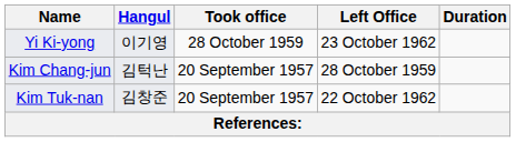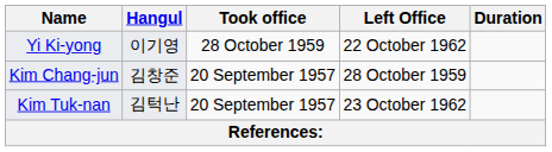 <table class="wikitable sortable" style=text-align:center>
 <tr>
 <th>Name</th>
 <th class="unsortable"><a href='#'>Hangul</a></th>
 <th>Took office</th>
 <th>Left Office</th>
 <th>Duration</th>
 </tr>
 <tr>
 <td bgcolor = #EAECF0><a href='#'>Yi Ki-yong</a></td>
 <td bgcolor = #EAECF0>이기영</td>
 <td>28 October 1959</td>
-<td>23 October 1962</td>
+<td>22 October 1962</td>
 <td></td>
 </tr>
 <tr>
 <td bgcolor = #EAECF0><a href='#'>Kim Chang-jun</a></td>
-<td bgcolor = #EAECF0>김턱난</td>
+<td bgcolor = #EAECF0>김창준</td>
 <td>20 September 1957</td>
 <td>28 October 1959</td>
 <td></td>
 </tr>
 <tr>
 <td bgcolor = #EAECF0><a href='#'>Kim Tuk-nan</a></td>
-<td bgcolor = #EAECF0>김창준</td>
+<td bgcolor = #EAECF0>김턱난</td>
 <td>20 September 1957</td>
-<td>22 October 1962</td>
+<td>23 October 1962</td>
 <td></td>
 </tr>
 <tr>
 <th colspan="5" unsortable><strong>References:</strong><br></th>
 </tr>
 </table>
